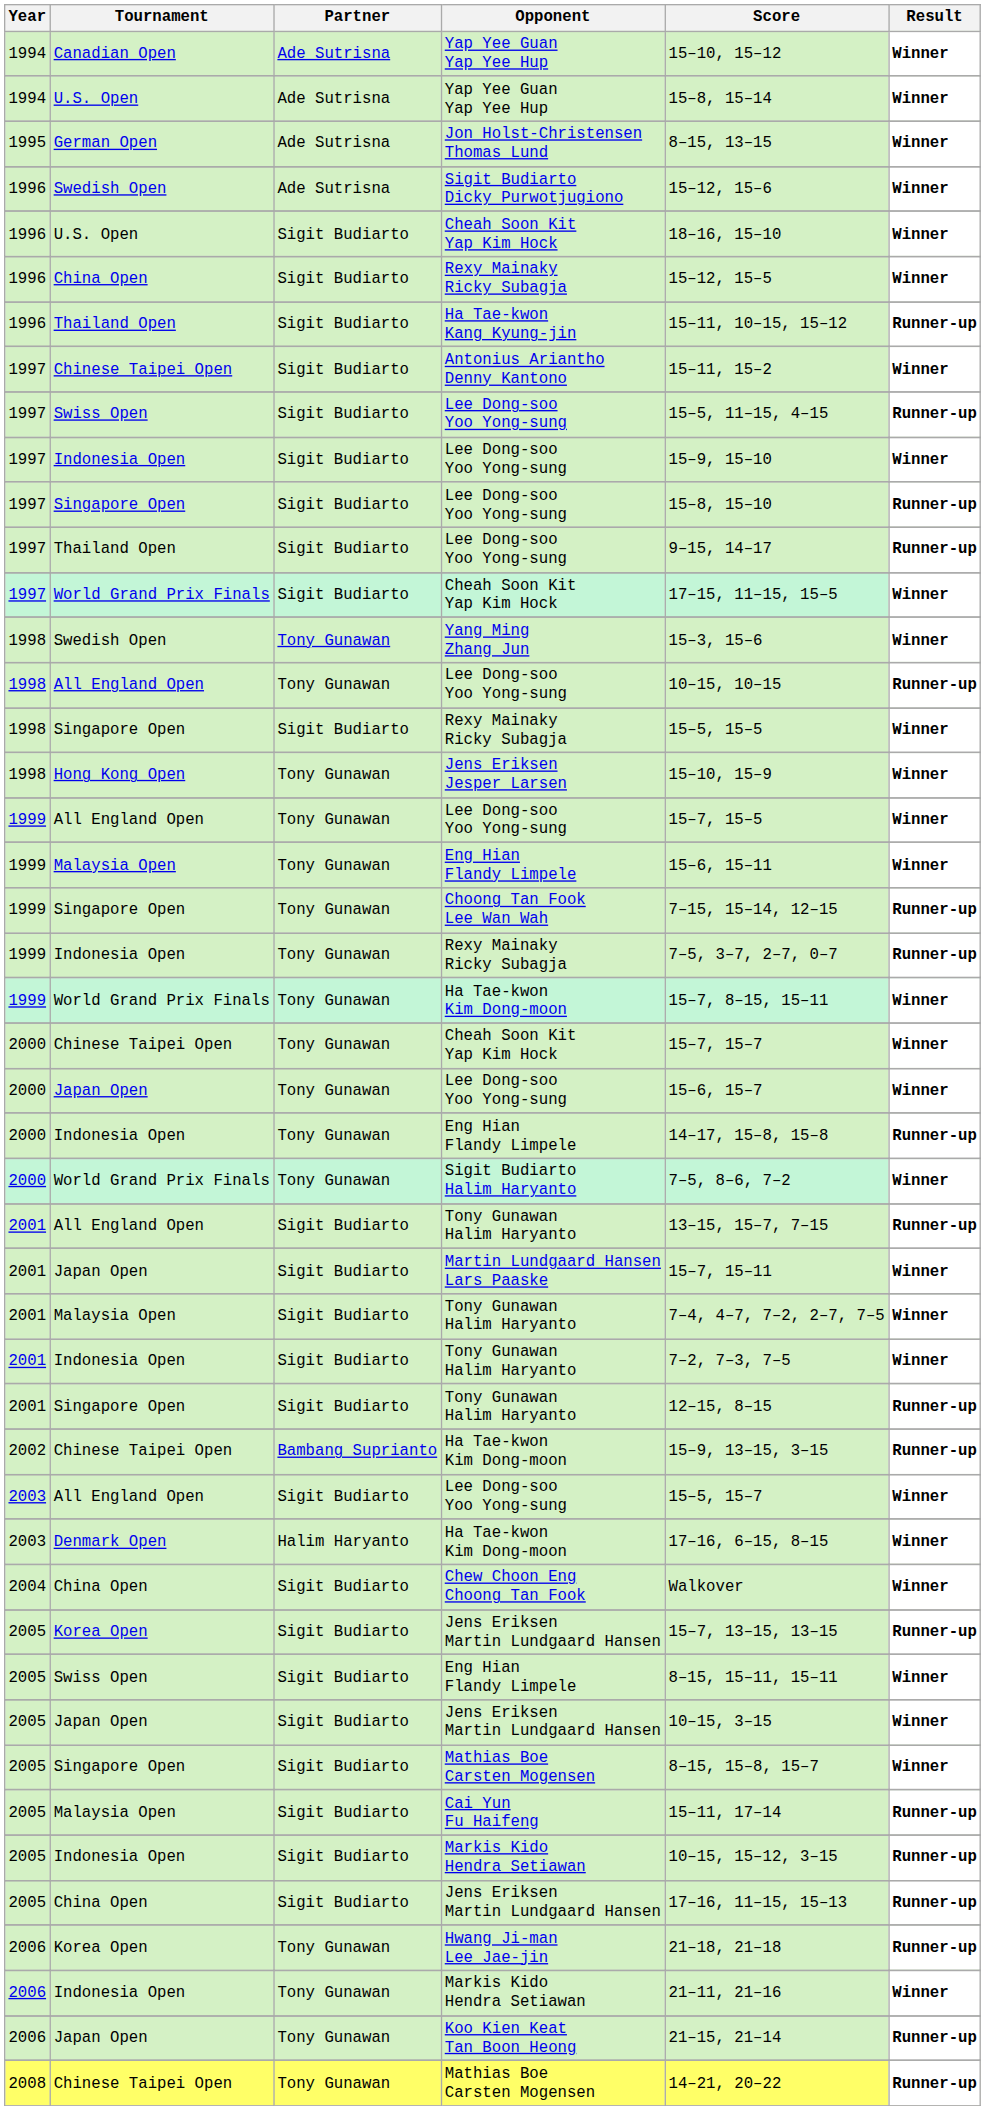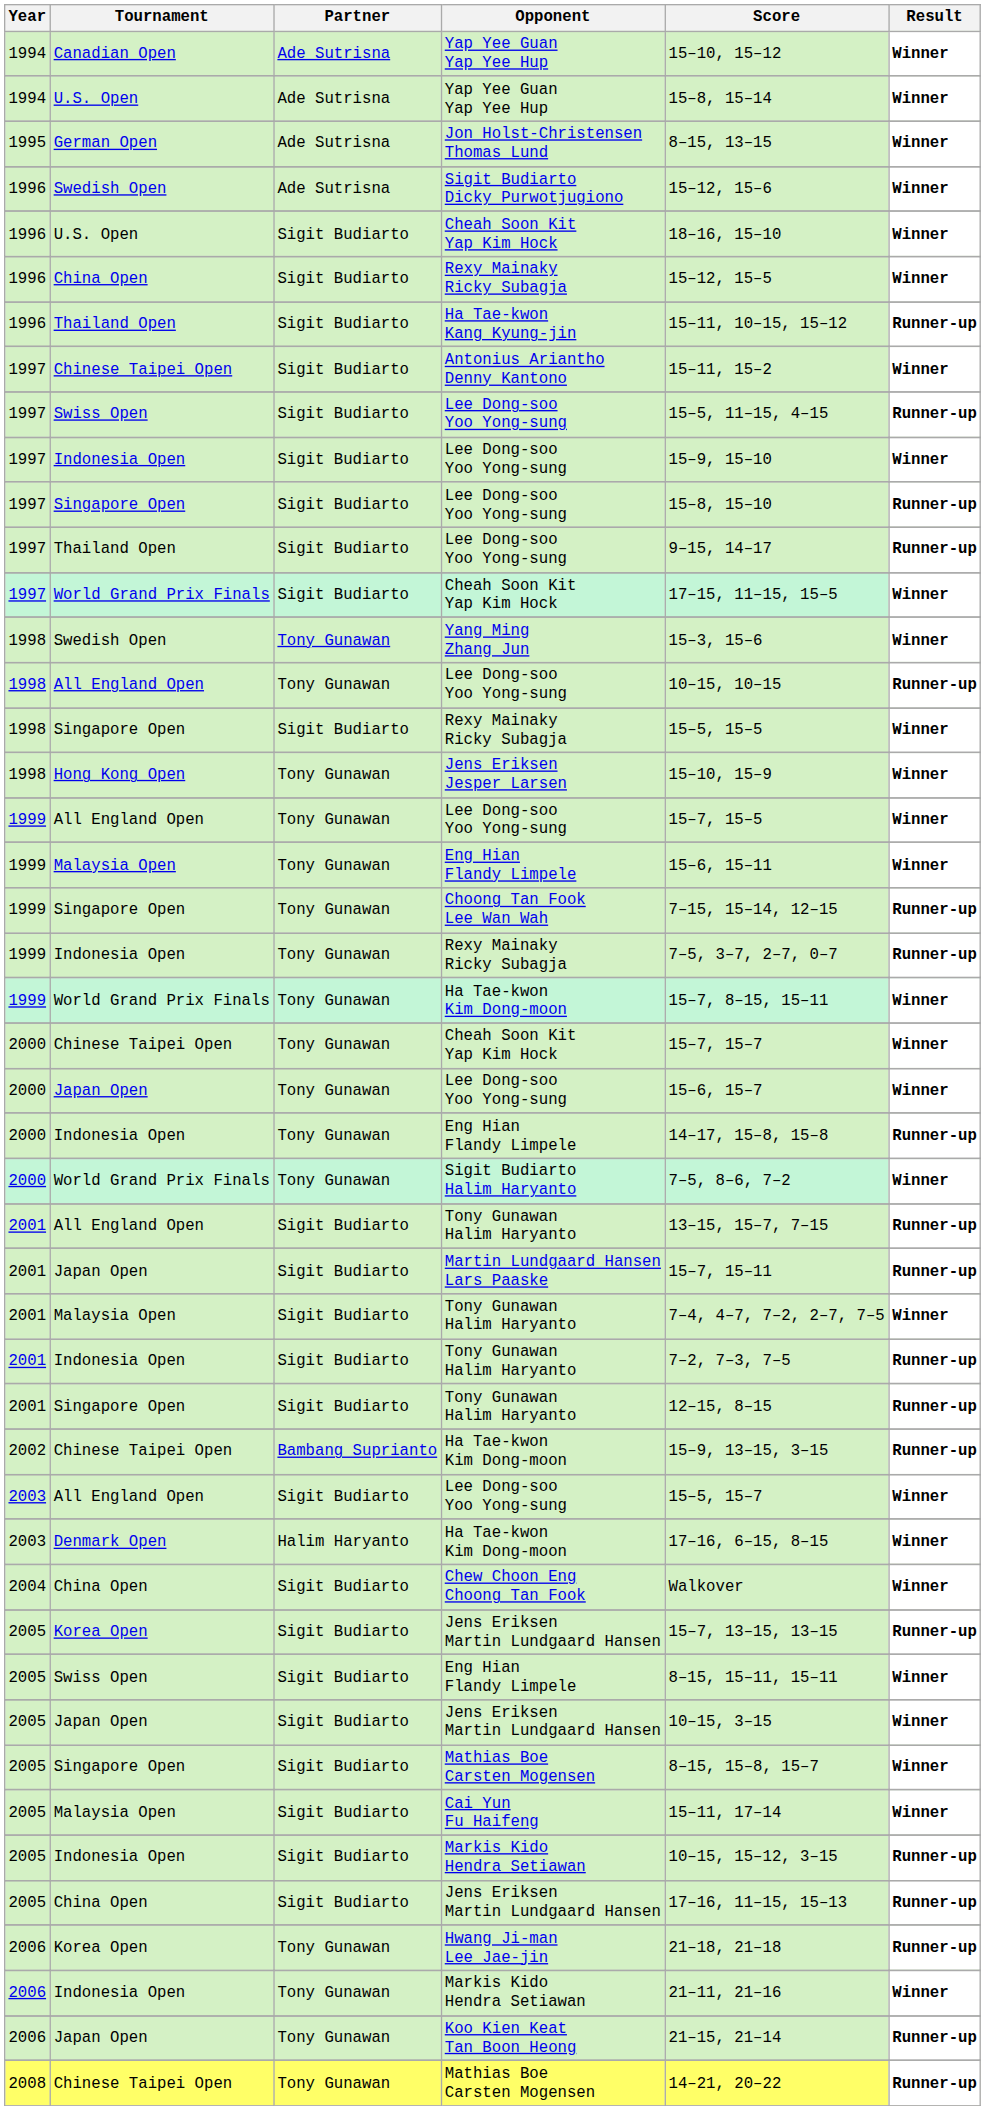 <table class="sortable wikitable" style="font-size: 90%">
 <tr>
 <th>Year</th>
 <th>Tournament</th>
 <th>Partner</th>
 <th>Opponent</th>
 <th>Score</th>
 <th>Result</th>
 </tr>
 <tr style="background:#D4F1C5">
 <td align="center">1994</td>
 <td align="left"><a href='#'>Canadian Open</a></td>
 <td align="left"> <a href='#'>Ade Sutrisna</a></td>
 <td align="left"> <a href='#'>Yap Yee Guan</a> <br>  <a href='#'>Yap Yee Hup</a></td>
 <td align="left">15–10, 15–12</td>
 <td style="text-align:left; background:white"> <strong>Winner</strong></td>
 </tr>
 <tr>
 </tr>
 <tr style="background:#D4F1C5">
 <td align="center">1994</td>
 <td align="left"><a href='#'>U.S. Open</a></td>
 <td align="left"> Ade Sutrisna</td>
 <td align="left"> Yap Yee Guan <br>  Yap Yee Hup</td>
 <td align="left">15–8, 15–14</td>
 <td style="text-align:left; background:white"> <strong>Winner</strong></td>
 </tr>
 <tr>
 </tr>
 <tr style="background:#D4F1C5">
 <td align="center">1995</td>
 <td align="left"><a href='#'>German Open</a></td>
 <td align="left"> Ade Sutrisna</td>
 <td align="left"> <a href='#'>Jon Holst-Christensen</a> <br>  <a href='#'>Thomas Lund</a></td>
 <td align="left">8–15, 13–15</td>
 <td style="text-align:left; background:white"> <strong>Winner</strong></td>
 </tr>
 <tr>
 </tr>
 <tr style="background:#D4F1C5">
 <td align="center">1996</td>
 <td align="left"><a href='#'>Swedish Open</a></td>
 <td align="left"> Ade Sutrisna</td>
 <td align="left"> <a href='#'>Sigit Budiarto</a> <br>  <a href='#'>Dicky Purwotjugiono</a></td>
 <td align="left">15–12, 15–6</td>
 <td style="text-align:left; background:white"> <strong>Winner</strong></td>
 </tr>
 <tr>
 </tr>
 <tr style="background:#D4F1C5">
 <td align="center">1996</td>
 <td align="left">U.S. Open</td>
 <td align="left"> Sigit Budiarto</td>
 <td align="left"> <a href='#'>Cheah Soon Kit</a> <br>  <a href='#'>Yap Kim Hock</a></td>
 <td align="left">18–16, 15–10</td>
 <td style="text-align:left; background:white"> <strong>Winner</strong></td>
 </tr>
 <tr>
 </tr>
 <tr style="background:#D4F1C5">
 <td align="center">1996</td>
 <td align="left"><a href='#'>China Open</a></td>
 <td align="left"> Sigit Budiarto</td>
 <td align="left"> <a href='#'>Rexy Mainaky</a> <br>  <a href='#'>Ricky Subagja</a></td>
 <td align="left">15–12, 15–5</td>
 <td style="text-align:left; background:white"> <strong>Winner</strong></td>
 </tr>
 <tr>
 </tr>
 <tr style="background:#D4F1C5">
 <td align="center">1996</td>
 <td align="left"><a href='#'>Thailand Open</a></td>
 <td align="left"> Sigit Budiarto</td>
 <td align="left"> <a href='#'>Ha Tae-kwon</a> <br>  <a href='#'>Kang Kyung-jin</a></td>
 <td align="left">15–11, 10–15, 15–12</td>
 <td style="text-align:left; background:white"> <strong>Runner-up</strong></td>
 </tr>
 <tr>
 </tr>
 <tr style="background:#D4F1C5">
 <td align="center">1997</td>
 <td align="left"><a href='#'>Chinese Taipei Open</a></td>
 <td align="left"> Sigit Budiarto</td>
 <td align="left"> <a href='#'>Antonius Ariantho</a> <br>  <a href='#'>Denny Kantono</a></td>
 <td align="left">15–11, 15–2</td>
 <td style="text-align:left; background:white"> <strong>Winner</strong></td>
 </tr>
 <tr>
 </tr>
 <tr style="background:#D4F1C5">
 <td align="center">1997</td>
 <td align="left"><a href='#'>Swiss Open</a></td>
 <td align="left"> Sigit Budiarto</td>
 <td align="left"> <a href='#'>Lee Dong-soo</a> <br>  <a href='#'>Yoo Yong-sung</a></td>
 <td align="left">15–5, 11–15, 4–15</td>
 <td style="text-align:left; background:white"> <strong>Runner-up</strong></td>
 </tr>
 <tr>
 </tr>
 <tr style="background:#D4F1C5">
 <td align="center">1997</td>
 <td align="left"><a href='#'>Indonesia Open</a></td>
 <td align="left"> Sigit Budiarto</td>
 <td align="left"> Lee Dong-soo <br>  Yoo Yong-sung</td>
 <td align="left">15–9, 15–10</td>
 <td style="text-align:left; background:white"> <strong>Winner</strong></td>
 </tr>
 <tr>
 </tr>
 <tr style="background:#D4F1C5">
 <td align="center">1997</td>
 <td align="left"><a href='#'>Singapore Open</a></td>
 <td align="left"> Sigit Budiarto</td>
 <td align="left"> Lee Dong-soo <br>  Yoo Yong-sung</td>
 <td align="left">15–8, 15–10</td>
 <td style="text-align:left; background:white"> <strong>Runner-up</strong></td>
 </tr>
 <tr>
 </tr>
 <tr style="background:#D4F1C5">
 <td align="center">1997</td>
 <td align="left">Thailand Open</td>
 <td align="left"> Sigit Budiarto</td>
 <td align="left"> Lee Dong-soo <br>  Yoo Yong-sung</td>
 <td align="left">9–15, 14–17</td>
 <td style="text-align:left; background:white"> <strong>Runner-up</strong></td>
 </tr>
 <tr>
 </tr>
 <tr style="background:#C3F6D7">
 <td align="center"><a href='#'>1997</a></td>
 <td align="left"><a href='#'>World Grand Prix Finals</a></td>
 <td align="left"> Sigit Budiarto</td>
 <td align="left"> Cheah Soon Kit <br>  Yap Kim Hock</td>
 <td align="left">17–15, 11–15, 15–5</td>
 <td style="text-align:left; background:white"> <strong>Winner</strong></td>
 </tr>
 <tr>
 </tr>
 <tr style="background:#D4F1C5">
 <td align="center">1998</td>
 <td align="left">Swedish Open</td>
 <td align="left"> <a href='#'>Tony Gunawan</a></td>
 <td align="left"> <a href='#'>Yang Ming</a> <br>  <a href='#'>Zhang Jun</a></td>
 <td align="left">15–3, 15–6</td>
 <td style="text-align:left; background:white"> <strong>Winner</strong></td>
 </tr>
 <tr>
 </tr>
 <tr style="background:#D4F1C5">
 <td align="center"><a href='#'>1998</a></td>
 <td align="left"><a href='#'>All England Open</a></td>
 <td align="left"> Tony Gunawan</td>
 <td align="left"> Lee Dong-soo <br>  Yoo Yong-sung</td>
 <td align="left">10–15, 10–15</td>
 <td style="text-align:left; background:white"> <strong>Runner-up</strong></td>
 </tr>
 <tr>
 </tr>
 <tr style="background:#D4F1C5">
 <td align="center">1998</td>
 <td align="left">Singapore Open</td>
 <td align="left"> Sigit Budiarto</td>
 <td align="left"> Rexy Mainaky <br>  Ricky Subagja</td>
 <td align="left">15–5, 15–5</td>
 <td style="text-align:left; background:white"> <strong>Winner</strong></td>
 </tr>
 <tr>
 </tr>
 <tr style="background:#D4F1C5">
 <td align="center">1998</td>
 <td align="left"><a href='#'>Hong Kong Open</a></td>
 <td align="left"> Tony Gunawan</td>
 <td align="left"> <a href='#'>Jens Eriksen</a> <br>  <a href='#'>Jesper Larsen</a></td>
 <td align="left">15–10, 15–9</td>
 <td style="text-align:left; background:white"> <strong>Winner</strong></td>
 </tr>
 <tr>
 </tr>
 <tr style="background:#D4F1C5">
 <td align="center"><a href='#'>1999</a></td>
 <td align="left">All England Open</td>
 <td align="left"> Tony Gunawan</td>
 <td align="left"> Lee Dong-soo <br>  Yoo Yong-sung</td>
 <td align="left">15–7, 15–5</td>
 <td style="text-align:left; background:white"> <strong>Winner</strong></td>
 </tr>
 <tr>
 </tr>
 <tr style="background:#D4F1C5">
 <td align="center">1999</td>
 <td align="left"><a href='#'>Malaysia Open</a></td>
 <td align="left"> Tony Gunawan</td>
 <td align="left"> <a href='#'>Eng Hian</a> <br>  <a href='#'>Flandy Limpele</a></td>
 <td align="left">15–6, 15–11</td>
 <td style="text-align:left; background:white"> <strong>Winner</strong></td>
 </tr>
 <tr>
 </tr>
 <tr style="background:#D4F1C5">
 <td align="center">1999</td>
 <td align="left">Singapore Open</td>
 <td align="left"> Tony Gunawan</td>
 <td align="left"> <a href='#'>Choong Tan Fook</a> <br>  <a href='#'>Lee Wan Wah</a></td>
 <td align="left">7–15, 15–14, 12–15</td>
 <td style="text-align:left; background:white"> <strong>Runner-up</strong></td>
 </tr>
 <tr>
 </tr>
 <tr style="background:#D4F1C5">
 <td align="center">1999</td>
 <td align="left">Indonesia Open</td>
 <td align="left"> Tony Gunawan</td>
 <td align="left"> Rexy Mainaky <br>  Ricky Subagja</td>
 <td align="left">7–5, 3–7, 2–7, 0–7</td>
 <td style="text-align:left; background:white"> <strong>Runner-up</strong></td>
 </tr>
 <tr>
 </tr>
 <tr style="background:#C3F6D7">
 <td align="center"><a href='#'>1999</a></td>
 <td align="left">World Grand Prix Finals</td>
 <td align="left"> Tony Gunawan</td>
 <td align="left"> Ha Tae-kwon <br>  <a href='#'>Kim Dong-moon</a></td>
 <td align="left">15–7, 8–15, 15–11</td>
 <td style="text-align:left; background:white"> <strong>Winner</strong></td>
 </tr>
 <tr>
 </tr>
 <tr style="background:#D4F1C5">
 <td align="center">2000</td>
 <td align="left">Chinese Taipei Open</td>
 <td align="left"> Tony Gunawan</td>
 <td align="left"> Cheah Soon Kit <br>  Yap Kim Hock</td>
 <td align="left">15–7, 15–7</td>
 <td style="text-align:left; background:white"> <strong>Winner</strong></td>
 </tr>
 <tr>
 </tr>
 <tr style="background:#D4F1C5">
 <td align="center">2000</td>
 <td align="left"><a href='#'>Japan Open</a></td>
 <td align="left"> Tony Gunawan</td>
 <td align="left"> Lee Dong-soo <br>  Yoo Yong-sung</td>
 <td align="left">15–6, 15–7</td>
 <td style="text-align:left; background:white"> <strong>Winner</strong></td>
 </tr>
 <tr>
 </tr>
 <tr style="background:#D4F1C5">
 <td align="center">2000</td>
 <td align="left">Indonesia Open</td>
 <td align="left"> Tony Gunawan</td>
 <td align="left"> Eng Hian <br>  Flandy Limpele</td>
 <td align="left">14–17, 15–8, 15–8</td>
 <td style="text-align:left; background:white"> <strong>Runner-up</strong></td>
 </tr>
 <tr>
 </tr>
 <tr style="background:#C3F6D7">
 <td align="center"><a href='#'>2000</a></td>
 <td align="left">World Grand Prix Finals</td>
 <td align="left"> Tony Gunawan</td>
 <td align="left"> Sigit Budiarto <br>  <a href='#'>Halim Haryanto</a></td>
 <td align="left">7–5, 8–6, 7–2</td>
 <td style="text-align:left; background:white"> <strong>Winner</strong></td>
 </tr>
 <tr>
 </tr>
 <tr style="background:#D4F1C5">
 <td align="center"><a href='#'>2001</a></td>
 <td align="left">All England Open</td>
 <td align="left"> Sigit Budiarto</td>
 <td align="left"> Tony Gunawan <br>  Halim Haryanto</td>
 <td align="left">13–15, 15–7, 7–15</td>
 <td style="text-align:left; background:white"> <strong>Runner-up</strong></td>
 </tr>
 <tr>
 </tr>
 <tr style="background:#D4F1C5">
 <td align="center">2001</td>
 <td align="left">Japan Open</td>
 <td align="left"> Sigit Budiarto</td>
 <td align="left"> <a href='#'>Martin Lundgaard Hansen</a> <br>  <a href='#'>Lars Paaske</a></td>
 <td align="left">15–7, 15–11</td>
-<td style="text-align:left; background:white"> <strong>Winner</strong></td>
+<td style="text-align:left; background:white"> <strong>Runner-up</strong></td>
 </tr>
 <tr>
 </tr>
 <tr style="background:#D4F1C5">
 <td align="center">2001</td>
 <td align="left">Malaysia Open</td>
 <td align="left"> Sigit Budiarto</td>
 <td align="left"> Tony Gunawan <br>  Halim Haryanto</td>
 <td align="left">7–4, 4–7, 7–2, 2–7, 7–5</td>
 <td style="text-align:left; background:white"> <strong>Winner</strong></td>
 </tr>
 <tr>
 </tr>
 <tr style="background:#D4F1C5">
 <td align="center"><a href='#'>2001</a></td>
 <td align="left">Indonesia Open</td>
 <td align="left"> Sigit Budiarto</td>
 <td align="left"> Tony Gunawan <br>  Halim Haryanto</td>
 <td align="left">7–2, 7–3, 7–5</td>
-<td style="text-align:left; background:white"> <strong>Winner</strong></td>
+<td style="text-align:left; background:white"> <strong>Runner-up</strong></td>
 </tr>
 <tr>
 </tr>
 <tr style="background:#D4F1C5">
 <td align="center">2001</td>
 <td align="left">Singapore Open</td>
 <td align="left"> Sigit Budiarto</td>
 <td align="left"> Tony Gunawan <br>  Halim Haryanto</td>
 <td align="left">12–15, 8–15</td>
 <td style="text-align:left; background:white"> <strong>Runner-up</strong></td>
 </tr>
 <tr>
 </tr>
 <tr style="background:#D4F1C5">
 <td align="center">2002</td>
 <td align="left">Chinese Taipei Open</td>
 <td align="left"> <a href='#'>Bambang Suprianto</a></td>
 <td align="left"> Ha Tae-kwon <br>  Kim Dong-moon</td>
 <td align="left">15–9, 13–15, 3–15</td>
 <td style="text-align:left; background:white"> <strong>Runner-up</strong></td>
 </tr>
 <tr>
 </tr>
 <tr style="background:#D4F1C5">
 <td align="center"><a href='#'>2003</a></td>
 <td align="left">All England Open</td>
 <td align="left"> Sigit Budiarto</td>
 <td align="left"> Lee Dong-soo <br>  Yoo Yong-sung</td>
 <td align="left">15–5, 15–7</td>
 <td style="text-align:left; background:white"> <strong>Winner</strong></td>
 </tr>
 <tr>
 </tr>
 <tr style="background:#D4F1C5">
 <td align="center">2003</td>
 <td align="left"><a href='#'>Denmark Open</a></td>
 <td align="left"> Halim Haryanto</td>
 <td align="left"> Ha Tae-kwon <br>  Kim Dong-moon</td>
 <td align="left">17–16, 6–15, 8–15</td>
 <td style="text-align:left; background:white"> <strong>Winner</strong></td>
 </tr>
 <tr>
 </tr>
 <tr style="background:#D4F1C5">
 <td align="center">2004</td>
 <td align="left">China Open</td>
 <td align="left"> Sigit Budiarto</td>
 <td align="left"> <a href='#'>Chew Choon Eng</a> <br>  <a href='#'>Choong Tan Fook</a></td>
 <td align="left">Walkover</td>
 <td style="text-align:left; background:white"> <strong>Winner</strong></td>
 </tr>
 <tr>
 </tr>
 <tr style="background:#D4F1C5">
 <td align="center">2005</td>
 <td align="left"><a href='#'>Korea Open</a></td>
 <td align="left"> Sigit Budiarto</td>
 <td align="left"> Jens Eriksen <br>  Martin Lundgaard Hansen</td>
 <td align="left">15–7, 13–15, 13–15</td>
 <td style="text-align:left; background:white"> <strong>Runner-up</strong></td>
 </tr>
 <tr>
 </tr>
 <tr style="background:#D4F1C5">
 <td align="center">2005</td>
 <td align="left">Swiss Open</td>
 <td align="left"> Sigit Budiarto</td>
 <td align="left"> Eng Hian <br> Flandy Limpele</td>
 <td align="left">8–15, 15–11, 15–11</td>
 <td style="text-align:left; background:white"> <strong>Winner</strong></td>
 </tr>
 <tr>
 </tr>
 <tr style="background:#D4F1C5">
 <td align="center">2005</td>
 <td align="left">Japan Open</td>
 <td align="left"> Sigit Budiarto</td>
 <td align="left"> Jens Eriksen <br>  Martin Lundgaard Hansen</td>
 <td align="left">10–15, 3–15</td>
 <td style="text-align:left; background:white"> <strong>Winner</strong></td>
 </tr>
 <tr>
 </tr>
 <tr style="background:#D4F1C5">
 <td align="center">2005</td>
 <td align="left">Singapore Open</td>
 <td align="left"> Sigit Budiarto</td>
 <td align="left"> <a href='#'>Mathias Boe</a> <br>  <a href='#'>Carsten Mogensen</a></td>
 <td align="left">8–15, 15–8, 15–7</td>
 <td style="text-align:left; background:white"> <strong>Winner</strong></td>
 </tr>
 <tr>
 </tr>
 <tr style="background:#D4F1C5">
 <td align="center">2005</td>
 <td align="left">Malaysia Open</td>
 <td align="left"> Sigit Budiarto</td>
 <td align="left"> <a href='#'>Cai Yun</a> <br>  <a href='#'>Fu Haifeng</a></td>
 <td align="left">15–11, 17–14</td>
-<td style="text-align:left; background:white"> <strong>Runner-up</strong></td>
+<td style="text-align:left; background:white"> <strong>Winner</strong></td>
 </tr>
 <tr>
 </tr>
 <tr style="background:#D4F1C5">
 <td align="center">2005</td>
 <td align="left">Indonesia Open</td>
 <td align="left"> Sigit Budiarto</td>
 <td align="left"> <a href='#'>Markis Kido</a> <br>  <a href='#'>Hendra Setiawan</a></td>
 <td align="left">10–15, 15–12, 3–15</td>
 <td style="text-align:left; background:white"> <strong>Runner-up</strong></td>
 </tr>
 <tr>
 </tr>
 <tr style="background:#D4F1C5">
 <td align="center">2005</td>
 <td align="left">China Open</td>
 <td align="left"> Sigit Budiarto</td>
 <td align="left"> Jens Eriksen <br>  Martin Lundgaard Hansen</td>
 <td align="left">17–16, 11–15, 15–13</td>
 <td style="text-align:left; background:white"> <strong>Runner-up</strong></td>
 </tr>
 <tr>
 </tr>
 <tr style="background:#D4F1C5">
 <td align="center">2006</td>
 <td align="left">Korea Open</td>
 <td align="left"> Tony Gunawan</td>
 <td align="left"> <a href='#'>Hwang Ji-man</a> <br>  <a href='#'>Lee Jae-jin</a></td>
 <td align="left">21–18, 21–18</td>
 <td style="text-align:left; background:white"> <strong>Runner-up</strong></td>
 </tr>
 <tr>
 </tr>
 <tr style="background:#D4F1C5">
 <td align="center"><a href='#'>2006</a></td>
 <td align="left">Indonesia Open</td>
 <td align="left"> Tony Gunawan</td>
 <td align="left"> Markis Kido <br>  Hendra Setiawan</td>
 <td align="left">21–11, 21–16</td>
 <td style="text-align:left; background:white"> <strong>Winner</strong></td>
 </tr>
 <tr>
 </tr>
 <tr style="background:#D4F1C5">
 <td align="center">2006</td>
 <td align="left">Japan Open</td>
 <td align="left"> Tony Gunawan</td>
 <td align="left"> <a href='#'>Koo Kien Keat</a> <br>  <a href='#'>Tan Boon Heong</a></td>
 <td align="left">21–15, 21–14</td>
 <td style="text-align:left; background:white"> <strong>Runner-up</strong></td>
 </tr>
 <tr>
 </tr>
 <tr style="background:#FFFF67">
 <td align="center">2008</td>
 <td align="left">Chinese Taipei Open</td>
 <td align="left"> Tony Gunawan</td>
 <td align="left"> Mathias Boe <br>  Carsten Mogensen</td>
 <td align="left">14–21, 20–22</td>
 <td style="text-align:left; background:white"> <strong>Runner-up</strong></td>
 </tr>
 </table>
